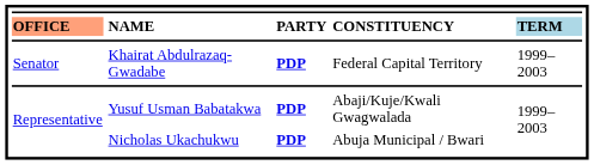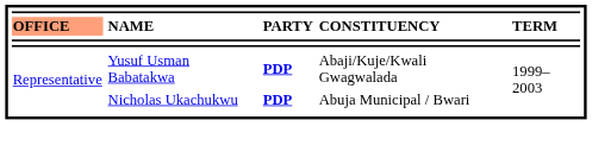 <table cellpadding=1 cellspacing=4 style="margin:3px; border:3px solid #000000;">
 <tr>
 <td bgcolor=#000000 colspan=5></td>
 </tr>
 <tr>
 <td style="background: lightsalmon;"><strong>OFFICE</strong></td>
 <td><strong>NAME</strong></td>
 <td><strong>PARTY</strong></td>
 <td><strong>CONSTITUENCY</strong></td>
-<td style="background: lightblue;"><strong>TERM</strong></td>
+<td><strong>TERM</strong></td>
 </tr>
 <tr>
 <td bgcolor=#000000 colspan=5></td>
-</tr>
-<tr>
-<td><a href='#'>Senator</a></td>
-<td><a href='#'>Khairat Abdulrazaq-Gwadabe</a></td>
-<td><strong><a href='#'>PDP</a></strong></td>
-<td>Federal Capital Territory</td>
-<td>1999–2003</td>
 </tr>
 <tr>
 <td bgcolor=#000000 colspan=5></td>
 </tr>
 <tr>
 <td rowspan="2"><a href='#'>Representative</a></td>
 <td><a href='#'>Yusuf Usman Babatakwa</a></td>
 <td><strong><a href='#'>PDP</a></strong></td>
 <td>Abaji/Kuje/Kwali Gwagwalada</td>
 <td rowspan="2">1999–2003</td>
 </tr>
 <tr>
 <td><a href='#'>Nicholas Ukachukwu</a></td>
 <td><strong><a href='#'>PDP</a></strong></td>
 <td>Abuja Municipal / Bwari</td>
 </tr>
 <tr>
 </tr>
 </table>
